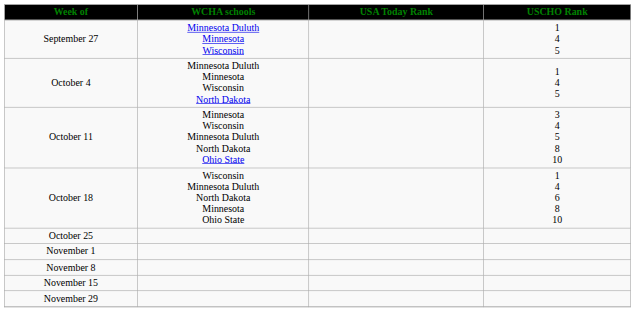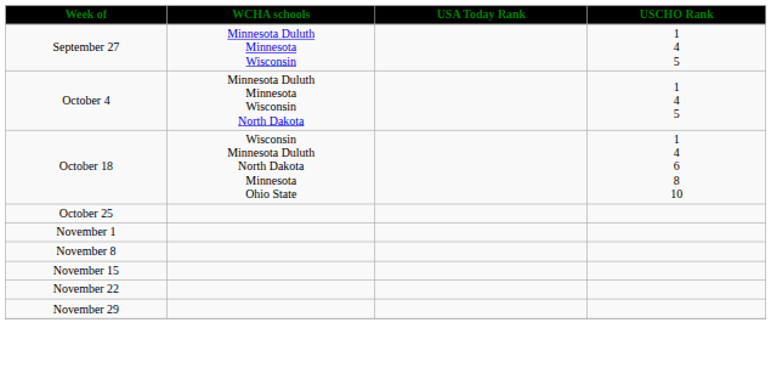 <table class="wikitable" width="80%">
 <tr align="center"  style="background:black;color:green;">
 <td><strong>Week of</strong></td>
 <td><strong>WCHA schools</strong></td>
 <td><strong>USA Today Rank</strong></td>
 <td><strong>USCHO Rank</strong></td>
 </tr>
 <tr align="center" bgcolor="">
 <td>September 27</td>
 <td><a href='#'>Minnesota Duluth</a><br><a href='#'>Minnesota</a><br><a href='#'>Wisconsin</a></td>
 <td></td>
 <td>1<br>4<br>5</td>
 </tr>
 <tr align="center" bgcolor="">
 <td>October 4</td>
 <td>Minnesota Duluth<br>Minnesota<br>Wisconsin<br><a href='#'>North Dakota</a></td>
 <td></td>
 <td>1<br>4<br>5<br></td>
-</tr>
-<tr align="center" bgcolor="">
-<td>October 11</td>
-<td>Minnesota<br>Wisconsin<br>Minnesota Duluth<br>North Dakota<br><a href='#'>Ohio State</a></td>
-<td></td>
-<td>3<br>4<br>5<br>8<br>10</td>
 </tr>
 <tr align="center" bgcolor="">
 <td>October 18</td>
 <td>Wisconsin<br>Minnesota Duluth<br>North Dakota<br>Minnesota<br>Ohio State</td>
 <td></td>
 <td>1<br>4<br>6<br>8<br>10</td>
 </tr>
 <tr align="center" bgcolor="">
 <td>October 25</td>
 <td></td>
 <td></td>
 <td></td>
 </tr>
 <tr align="center" bgcolor="">
 <td>November 1</td>
 <td></td>
 <td></td>
 <td></td>
 </tr>
 <tr align="center" bgcolor="">
 <td>November 8</td>
 <td></td>
 <td></td>
 <td></td>
 </tr>
 <tr align="center" bgcolor="">
 <td>November 15</td>
 <td></td>
 <td></td>
 <td></td>
 </tr>
 <tr align="center" bgcolor="">
+<td>November 22</td>
+<td></td>
+<td></td>
+<td></td>
+</tr>
+<tr align="center" bgcolor="">
 <td>November 29</td>
 <td></td>
 <td></td>
 <td></td>
 </tr>
 <tr align="center" bgcolor="">
 </tr>
 </table>
